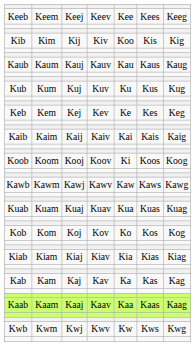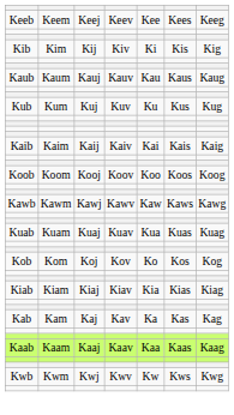 <table class="wikitable">
 <tr align="center">
 <th></th>
 <th></th>
 <th></th>
 <th></th>
 <th></th>
 <th></th>
 <th></th>
 </tr>
 <tr align="center">
 <td>Keeb</td>
 <td>Keem</td>
 <td>Keej</td>
 <td>Keev</td>
 <td>Kee</td>
 <td>Kees</td>
 <td>Keeg</td>
 </tr>
 <tr align="center">
 <td></td>
 <td></td>
 <td></td>
 <td></td>
 <td></td>
 <td></td>
 <td></td>
 </tr>
 <tr align="center">
 <th></th>
 <th></th>
 <th></th>
 <th></th>
 <th></th>
 <th></th>
 <th></th>
 </tr>
 <tr align="center">
 <td>Kib</td>
 <td>Kim</td>
 <td>Kij</td>
 <td>Kiv</td>
-<td>Koo</td>
+<td>Ki</td>
 <td>Kis</td>
 <td>Kig</td>
 </tr>
 <tr align="center">
 <td></td>
 <td></td>
 <td></td>
 <td></td>
 <td></td>
 <td></td>
 <td></td>
 </tr>
 <tr align="center">
 <th></th>
 <th></th>
 <th></th>
 <th></th>
 <th></th>
 <th></th>
 <th></th>
 </tr>
 <tr align="center">
 <td>Kaub</td>
 <td>Kaum</td>
 <td>Kauj</td>
 <td>Kauv</td>
 <td>Kau</td>
 <td>Kaus</td>
 <td>Kaug</td>
 </tr>
 <tr align="center">
 <td></td>
 <td></td>
 <td></td>
 <td></td>
 <td></td>
 <td></td>
 <td></td>
 </tr>
 <tr align="center">
 <th></th>
 <th></th>
 <th></th>
 <th></th>
 <th></th>
 <th></th>
 <th></th>
 </tr>
 <tr align="center">
 <td>Kub</td>
 <td>Kum</td>
 <td>Kuj</td>
 <td>Kuv</td>
 <td>Ku</td>
 <td>Kus</td>
 <td>Kug</td>
 </tr>
 <tr align="center">
 <td></td>
 <td></td>
 <td></td>
 <td></td>
 <td></td>
 <td></td>
 <td></td>
 </tr>
 <tr align="center">
 <th></th>
 <th></th>
 <th></th>
 <th></th>
 <th></th>
 <th></th>
 <th></th>
 </tr>
 <tr align="center">
-<td>Keb</td>
-<td>Kem</td>
-<td>Kej</td>
-<td>Kev</td>
-<td>Ke</td>
-<td>Kes</td>
-<td>Keg</td>
-</tr>
-<tr align="center">
 <td></td>
 <td></td>
 <td></td>
 <td></td>
 <td></td>
 <td></td>
 <td></td>
 </tr>
 <tr align="center">
 <th></th>
 <th></th>
 <th></th>
 <th></th>
 <th></th>
 <th></th>
 <th></th>
 </tr>
 <tr align="center">
 <td>Kaib</td>
 <td>Kaim</td>
 <td>Kaij</td>
 <td>Kaiv</td>
 <td>Kai</td>
 <td>Kais</td>
 <td>Kaig</td>
 </tr>
 <tr align="center">
 <td></td>
 <td></td>
 <td></td>
 <td></td>
 <td></td>
 <td></td>
 <td></td>
 </tr>
 <tr align="center">
 <th></th>
 <th></th>
 <th></th>
 <th></th>
 <th></th>
 <th></th>
 <th></th>
 </tr>
 <tr align="center">
 <td>Koob</td>
 <td>Koom</td>
 <td>Kooj</td>
 <td>Koov</td>
-<td>Ki</td>
+<td>Koo</td>
 <td>Koos</td>
 <td>Koog</td>
 </tr>
 <tr align="center">
 <td></td>
 <td></td>
 <td></td>
 <td></td>
 <td></td>
 <td></td>
 <td></td>
 </tr>
 <tr align="center">
 <th></th>
 <th></th>
 <th></th>
 <th></th>
 <th></th>
 <th></th>
 <th></th>
 </tr>
 <tr align="center">
 <td>Kawb</td>
 <td>Kawm</td>
 <td>Kawj</td>
 <td>Kawv</td>
 <td>Kaw</td>
 <td>Kaws</td>
 <td>Kawg</td>
 </tr>
 <tr align="center">
 <td></td>
 <td></td>
 <td></td>
 <td></td>
 <td></td>
 <td></td>
 <td></td>
 </tr>
 <tr align="center">
 <th></th>
 <th></th>
 <th></th>
 <th></th>
 <th></th>
 <th></th>
 <th></th>
 </tr>
 <tr align="center">
 <td>Kuab</td>
 <td>Kuam</td>
 <td>Kuaj</td>
 <td>Kuav</td>
 <td>Kua</td>
 <td>Kuas</td>
 <td>Kuag</td>
 </tr>
 <tr align="center">
 <td></td>
 <td></td>
 <td></td>
 <td></td>
 <td></td>
 <td></td>
 <td></td>
 </tr>
 <tr align="center">
 <th></th>
 <th></th>
 <th></th>
 <th></th>
 <th></th>
 <th></th>
 <th></th>
 </tr>
 <tr align="center">
 <td>Kob</td>
 <td>Kom</td>
 <td>Koj</td>
 <td>Kov</td>
 <td>Ko</td>
 <td>Kos</td>
 <td>Kog</td>
 </tr>
 <tr align="center">
 <td></td>
 <td></td>
 <td></td>
 <td></td>
 <td></td>
 <td></td>
 <td></td>
 </tr>
 <tr align="center">
 <th></th>
 <th></th>
 <th></th>
 <th></th>
 <th></th>
 <th></th>
 <th></th>
 </tr>
 <tr align="center">
 <td>Kiab</td>
 <td>Kiam</td>
 <td>Kiaj</td>
 <td>Kiav</td>
 <td>Kia</td>
 <td>Kias</td>
 <td>Kiag</td>
 </tr>
 <tr align="center">
 <td></td>
 <td></td>
 <td></td>
 <td></td>
 <td></td>
 <td></td>
 <td></td>
 </tr>
 <tr align="center">
 <th></th>
 <th></th>
 <th></th>
 <th></th>
 <th></th>
 <th></th>
 <th></th>
 </tr>
 <tr align="center">
 <td>Kab</td>
 <td>Kam</td>
 <td>Kaj</td>
 <td>Kav</td>
 <td>Ka</td>
 <td>Kas</td>
 <td>Kag</td>
 </tr>
 <tr align="center">
 <td></td>
 <td></td>
 <td></td>
 <td></td>
 <td></td>
 <td></td>
 <td></td>
 </tr>
 <tr align="center">
 <td style="background:#CAFF70;"><strong></strong></td>
 <td style="background:#CAFF70;"><strong></strong></td>
 <td style="background:#CAFF70;"><strong></strong></td>
 <td style="background:#CAFF70;"><strong></strong></td>
 <td style="background:#CAFF70;"><strong></strong></td>
 <td style="background:#CAFF70;"><strong></strong></td>
 <td style="background:#CAFF70;"><strong></strong></td>
 </tr>
 <tr align="center">
 <td style="background:#CAFF70;">Kaab</td>
 <td style="background:#CAFF70;">Kaam</td>
 <td style="background:#CAFF70;">Kaaj</td>
 <td style="background:#CAFF70;">Kaav</td>
 <td style="background:#CAFF70;">Kaa</td>
 <td style="background:#CAFF70;">Kaas</td>
 <td style="background:#CAFF70;">Kaag</td>
 </tr>
 <tr align="center">
 <td style="background:#CAFF70;"></td>
 <td style="background:#CAFF70;"></td>
 <td style="background:#CAFF70;"></td>
 <td style="background:#CAFF70;"></td>
 <td style="background:#CAFF70;"></td>
 <td style="background:#CAFF70;"></td>
 <td style="background:#CAFF70;"></td>
 </tr>
 <tr align="center">
 <th></th>
 <th></th>
 <th></th>
 <th></th>
 <th></th>
 <th></th>
 <th></th>
 </tr>
 <tr align="center">
 <td>Kwb</td>
 <td>Kwm</td>
 <td>Kwj</td>
 <td>Kwv</td>
 <td>Kw</td>
 <td>Kws</td>
 <td>Kwg</td>
 </tr>
 <tr align="center">
 <td></td>
 <td></td>
 <td></td>
 <td></td>
 <td></td>
 <td></td>
 <td></td>
 </tr>
 </table>
